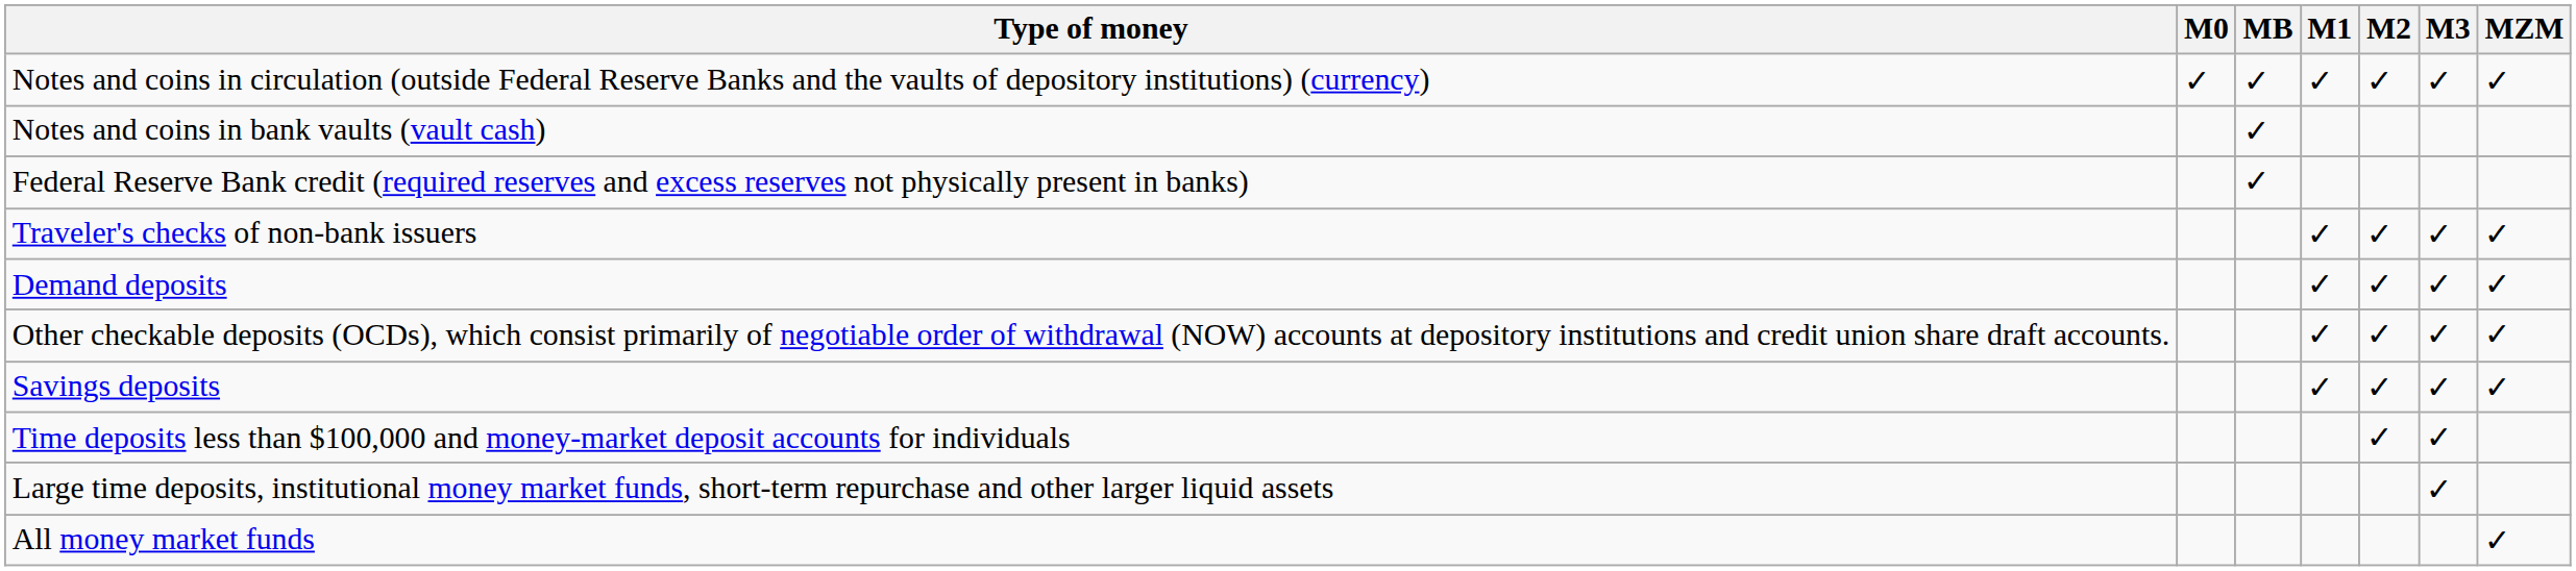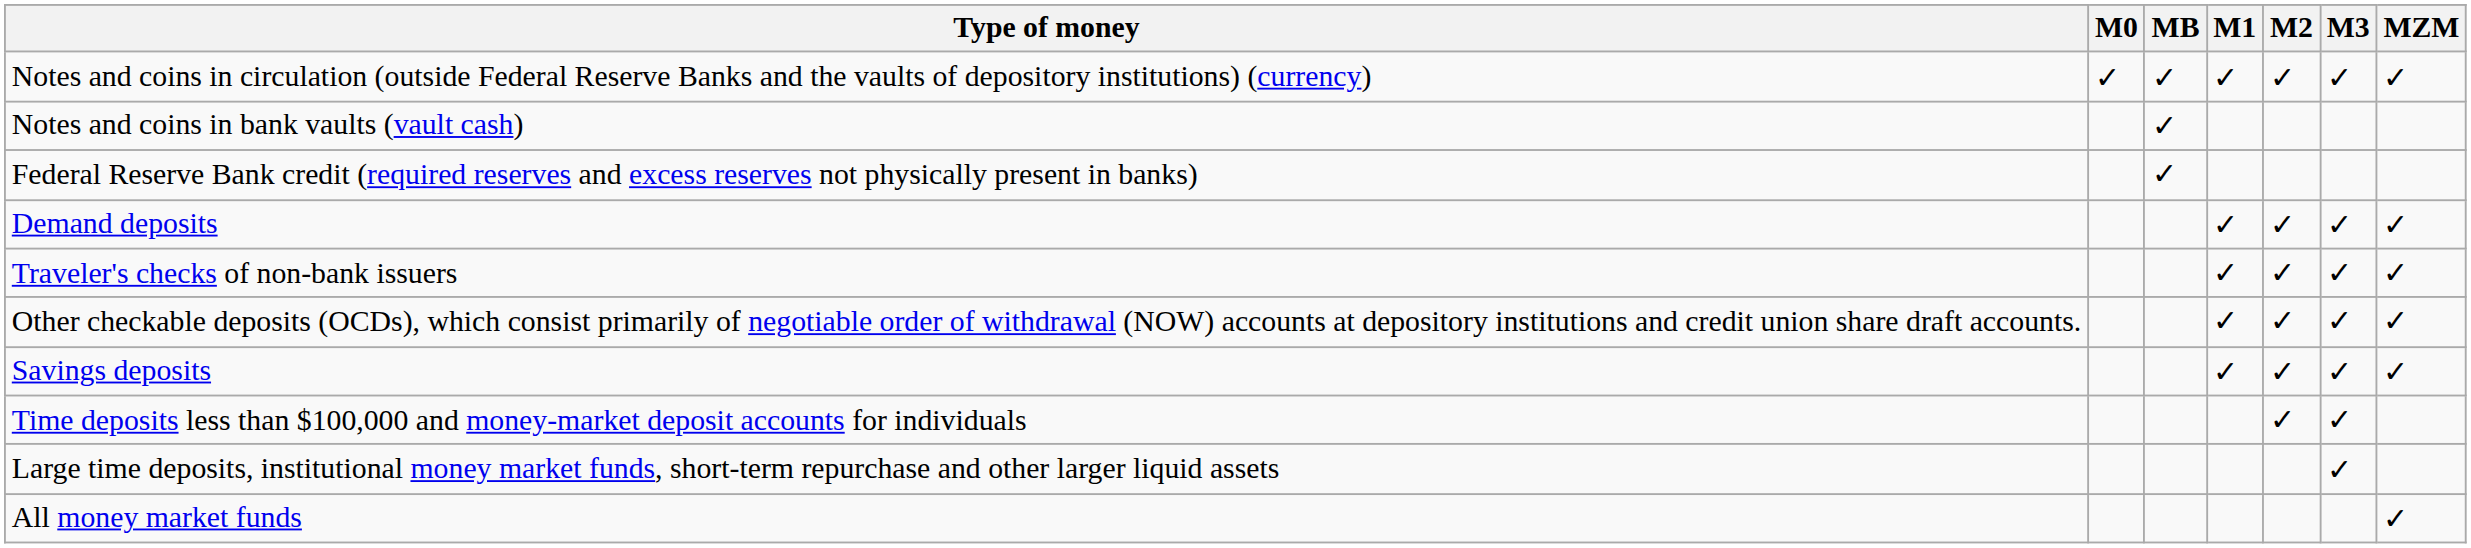 <table class="wikitable">
 <tr>
 <th>Type of money</th>
 <th>M0</th>
 <th>MB</th>
 <th>M1</th>
 <th>M2</th>
 <th>M3</th>
 <th>MZM</th>
 </tr>
 <tr>
 <td>Notes and coins in circulation (outside Federal Reserve Banks and the vaults of depository institutions) (<a href='#'>currency</a>)</td>
 <td>✓</td>
 <td>✓</td>
 <td>✓</td>
 <td>✓</td>
 <td>✓</td>
 <td>✓</td>
 </tr>
 <tr>
 <td>Notes and coins in bank vaults (<a href='#'>vault cash</a>)</td>
 <td></td>
 <td>✓</td>
 <td></td>
 <td></td>
 <td></td>
 <td></td>
 </tr>
 <tr>
 <td>Federal Reserve Bank credit (<a href='#'>required reserves</a> and <a href='#'>excess reserves</a> not physically present in banks)</td>
 <td></td>
 <td>✓</td>
 <td></td>
 <td></td>
 <td></td>
 <td></td>
 </tr>
 <tr>
-<td><a href='#'>Traveler's checks</a> of non-bank issuers</td>
+<td><a href='#'>Demand deposits</a></td>
 <td></td>
 <td></td>
 <td>✓</td>
 <td>✓</td>
 <td>✓</td>
 <td>✓</td>
 </tr>
 <tr>
-<td><a href='#'>Demand deposits</a></td>
+<td><a href='#'>Traveler's checks</a> of non-bank issuers</td>
 <td></td>
 <td></td>
 <td>✓</td>
 <td>✓</td>
 <td>✓</td>
 <td>✓</td>
 </tr>
 <tr>
 <td>Other checkable deposits (OCDs), which consist primarily of <a href='#'>negotiable order of withdrawal</a> (NOW) accounts at depository institutions and credit union share draft accounts.</td>
 <td></td>
 <td></td>
 <td>✓</td>
 <td>✓</td>
 <td>✓</td>
 <td>✓</td>
 </tr>
 <tr>
 <td><a href='#'>Savings deposits</a></td>
 <td></td>
 <td></td>
 <td>✓</td>
 <td>✓</td>
 <td>✓</td>
 <td>✓</td>
 </tr>
 <tr>
 <td><a href='#'>Time deposits</a> less than $100,000 and <a href='#'>money-market deposit accounts</a> for individuals</td>
 <td></td>
 <td></td>
 <td></td>
 <td>✓</td>
 <td>✓</td>
 <td></td>
 </tr>
 <tr>
 <td>Large time deposits, institutional <a href='#'>money market funds</a>, short-term repurchase and other larger liquid assets</td>
 <td></td>
 <td></td>
 <td></td>
 <td></td>
 <td>✓</td>
 <td></td>
 </tr>
 <tr>
 <td>All <a href='#'>money market funds</a></td>
 <td></td>
 <td></td>
 <td></td>
 <td></td>
 <td></td>
 <td>✓</td>
 </tr>
 </table>
